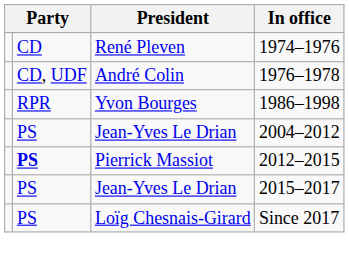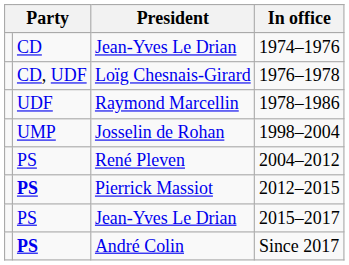 <table class="wikitable">
 <tr>
 <th colspan="2">Party</th>
 <th>President</th>
 <th>In office</th>
 </tr>
 <tr>
 <td></td>
 <td><a href='#'>CD</a></td>
-<td><a href='#'>René Pleven</a></td>
+<td><a href='#'>Jean-Yves Le Drian</a></td>
 <td>1974–1976</td>
 </tr>
 <tr>
 <td></td>
 <td><a href='#'>CD</a>, <a href='#'>UDF</a></td>
-<td><a href='#'>André Colin</a></td>
+<td><a href='#'>Loïg Chesnais-Girard</a></td>
 <td>1976–1978</td>
 </tr>
 <tr>
 <td></td>
-<td><a href='#'>RPR</a></td>
-<td><a href='#'>Yvon Bourges</a></td>
-<td>1986–1998</td>
+<td><a href='#'>UDF</a></td>
+<td><a href='#'>Raymond Marcellin</a></td>
+<td>1978–1986</td>
+</tr>
+<tr>
+<td></td>
+<td><a href='#'>UMP</a></td>
+<td><a href='#'>Josselin de Rohan</a></td>
+<td>1998–2004</td>
 </tr>
 <tr>
 <td></td>
 <td><a href='#'>PS</a></td>
-<td><a href='#'>Jean-Yves Le Drian</a></td>
+<td><a href='#'>René Pleven</a></td>
 <td>2004–2012</td>
 </tr>
 <tr>
 <td></td>
 <td><strong><a href='#'>PS</a></strong></td>
 <td><a href='#'>Pierrick Massiot</a></td>
 <td>2012–2015</td>
 </tr>
 <tr>
 <td></td>
 <td><a href='#'>PS</a></td>
 <td><a href='#'>Jean-Yves Le Drian</a></td>
 <td>2015–2017</td>
 </tr>
 <tr>
 <td></td>
-<td><a href='#'>PS</a></td>
-<td><a href='#'>Loïg Chesnais-Girard</a></td>
+<td><strong><a href='#'>PS</a></strong></td>
+<td><a href='#'>André Colin</a></td>
 <td>Since 2017</td>
 </tr>
 </table>
